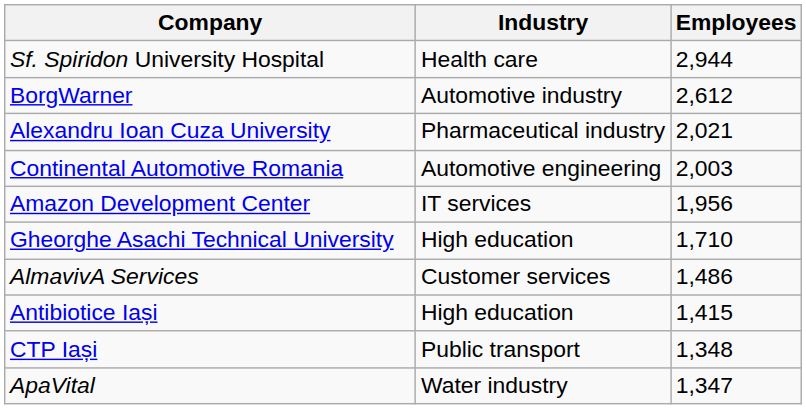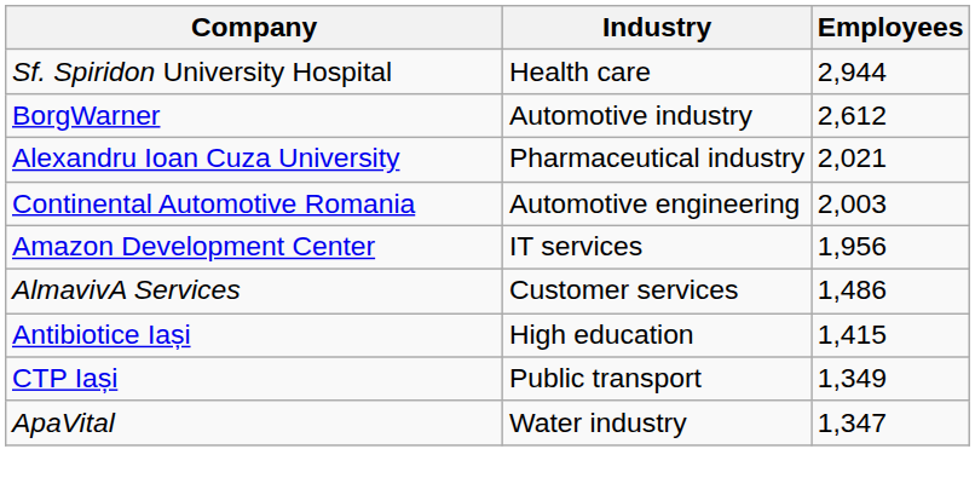 <table class="wikitable">
 <tr>
 <th style="width:280px">Company</th>
 <th>Industry</th>
 <th>Employees</th>
 </tr>
 <tr>
 <td><em>Sf. Spiridon</em> University Hospital</td>
 <td>Health care</td>
 <td>2,944</td>
 </tr>
 <tr>
 <td><a href='#'>BorgWarner</a></td>
 <td>Automotive industry</td>
 <td>2,612</td>
 </tr>
 <tr>
 <td><a href='#'>Alexandru Ioan Cuza University</a></td>
 <td>Pharmaceutical industry</td>
 <td>2,021</td>
 </tr>
 <tr>
 <td><a href='#'>Continental Automotive Romania</a></td>
 <td>Automotive engineering</td>
 <td>2,003</td>
 </tr>
 <tr>
 <td><a href='#'>Amazon Development Center</a></td>
 <td>IT services</td>
 <td>1,956</td>
 </tr>
 <tr>
-<td><a href='#'>Gheorghe Asachi Technical University</a></td>
-<td>High education</td>
-<td>1,710</td>
-</tr>
-<tr>
 <td><em>AlmavivA Services</em></td>
 <td>Customer services</td>
 <td>1,486</td>
 </tr>
 <tr>
 <td><a href='#'>Antibiotice Iași</a></td>
 <td>High education</td>
 <td>1,415</td>
 </tr>
 <tr>
 <td><a href='#'>CTP Iași</a></td>
 <td>Public transport</td>
-<td>1,348</td>
+<td>1,349</td>
 </tr>
 <tr>
 <td><em>ApaVital</em></td>
 <td>Water industry</td>
 <td>1,347</td>
 </tr>
 </table>
